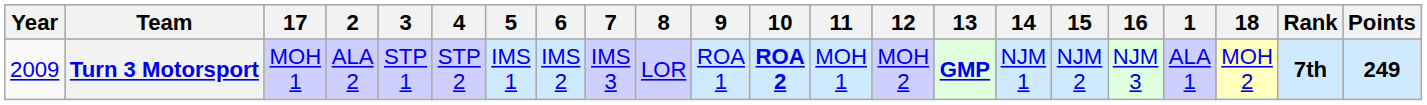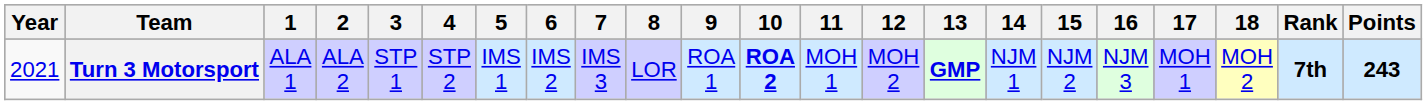 <table class="wikitable" style="text-align:center; font-size:85%">
 <tr>
 <th>Year</th>
 <th>Team</th>
-<th>17</th>
+<th>1</th>
 <th>2</th>
 <th>3</th>
 <th>4</th>
 <th>5</th>
 <th>6</th>
 <th>7</th>
 <th>8</th>
 <th>9</th>
 <th>10</th>
 <th>11</th>
 <th>12</th>
 <th>13</th>
 <th>14</th>
 <th>15</th>
 <th>16</th>
-<th>1</th>
+<th>17</th>
 <th>18</th>
 <th>Rank</th>
 <th>Points</th>
 </tr>
 <tr>
-<td><a href='#'>2009</a></td>
+<td><a href='#'>2021</a></td>
 <th nowrap><a href='#'>Turn 3 Motorsport</a></th>
-<td style="background:#CFCFFF;"><a href='#'>MOH<br>1</a><br></td>
+<td style="background:#CFCFFF;"><a href='#'>ALA<br>1</a><br></td>
 <td style="background:#CFCFFF;"><a href='#'>ALA<br>2</a><br></td>
 <td style="background:#CFCFFF;"><a href='#'>STP<br>1</a><br></td>
 <td style="background:#CFCFFF;"><a href='#'>STP<br>2</a><br></td>
 <td style="background:#CFEAFF;"><a href='#'>IMS<br>1</a><br></td>
 <td style="background:#CFEAFF;"><a href='#'>IMS<br>2</a><br></td>
 <td style="background:#CFCFFF;"><a href='#'>IMS<br>3</a><br></td>
 <td style="background:#CFCFFF;"><a href='#'>LOR</a><br></td>
 <td style="background:#CFEAFF;"><a href='#'>ROA<br>1</a><br></td>
 <td style="background:#CFEAFF;"><strong><a href='#'>ROA<br>2</a><br></strong></td>
 <td style="background:#CFEAFF;"><a href='#'>MOH<br>1</a><br></td>
 <td style="background:#CFCFFF;"><a href='#'>MOH<br>2</a><br></td>
 <td style="background:#DFFFDF;"><strong><a href='#'>GMP</a></strong><br></td>
 <td style="background:#CFEAFF;"><a href='#'>NJM<br>1</a><br></td>
 <td style="background:#CFEAFF;"><a href='#'>NJM<br>2</a><br></td>
 <td style="background:#DFFFDF;"><a href='#'>NJM<br>3</a><br></td>
-<td style="background:#CFCFFF;"><a href='#'>ALA<br>1</a><br></td>
+<td style="background:#CFCFFF;"><a href='#'>MOH<br>1</a><br></td>
 <td style="background:#FFFFBF;"><a href='#'>MOH<br>2</a><br></td>
 <th style="background:#CFEAFF;">7th</th>
-<th style="background:#CFEAFF;">249</th>
+<th style="background:#CFEAFF;">243</th>
 </tr>
 </table>
